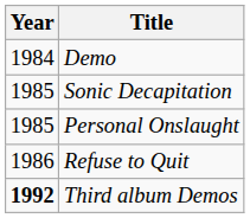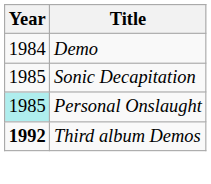 <table class="wikitable">
 <tr>
 <th>Year</th>
 <th>Title</th>
 </tr>
 <tr>
 <td>1984</td>
 <td><em>Demo</em></td>
 </tr>
 <tr>
 <td>1985</td>
 <td><em>Sonic Decapitation</em></td>
 </tr>
 <tr>
-<td>1985</td>
+<td style="background: paleturquoise;">1985</td>
 <td><em>Personal Onslaught</em></td>
-</tr>
-<tr>
-<td>1986</td>
-<td><em>Refuse to Quit</em></td>
 </tr>
 <tr>
 <td><strong>1992</strong></td>
 <td><em>Third album Demos</em></td>
 </tr>
 </table>
